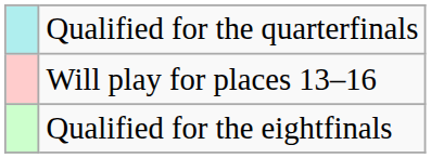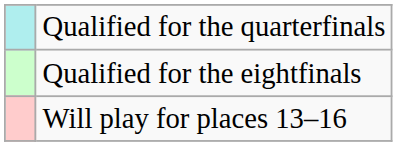 <table class="wikitable">
 <tr>
 <td width=10px bgcolor="#afeeee"></td>
 <td>Qualified for the quarterfinals</td>
 </tr>
 <tr>
+<td width=10px bgcolor="#ccffcc"></td>
+<td>Qualified for the eightfinals</td>
+</tr>
+<tr>
 <td width=10px bgcolor="#ffcccc"></td>
 <td>Will play for places 13–16</td>
 </tr>
-<tr>
-<td width=10px bgcolor="#ccffcc"></td>
-<td>Qualified for the eightfinals</td>
-</tr>
 </table>
